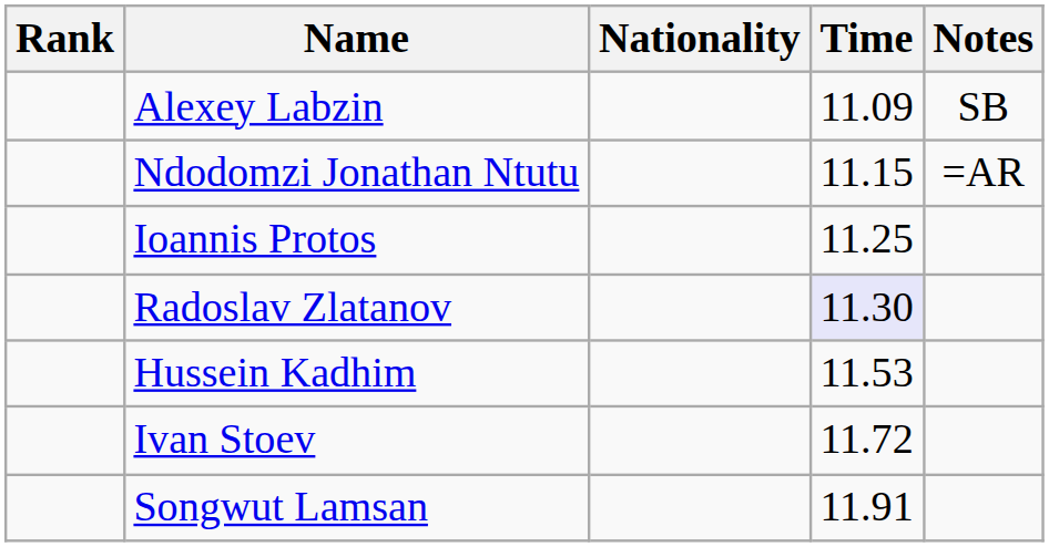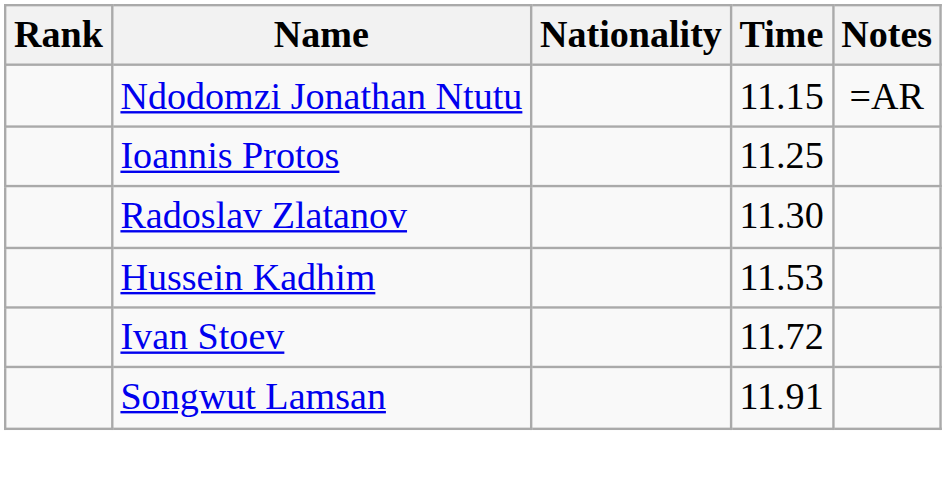 <table class="wikitable sortable" style="text-align:center">
 <tr>
 <th>Rank</th>
 <th>Name</th>
 <th>Nationality</th>
 <th>Time</th>
 <th>Notes</th>
-</tr>
-<tr>
-<td></td>
-<td align=left><a href='#'>Alexey Labzin</a></td>
-<td align=left></td>
-<td>11.09</td>
-<td>SB</td>
 </tr>
 <tr>
 <td></td>
 <td align=left><a href='#'>Ndodomzi Jonathan Ntutu</a></td>
 <td align=left></td>
 <td>11.15</td>
 <td>=AR</td>
 </tr>
 <tr>
 <td></td>
 <td align=left><a href='#'>Ioannis Protos</a></td>
 <td align=left></td>
 <td>11.25</td>
 <td></td>
 </tr>
 <tr>
 <td></td>
 <td align=left><a href='#'>Radoslav Zlatanov</a></td>
 <td align=left></td>
-<td style="background: lavender;">11.30</td>
+<td>11.30</td>
 <td></td>
 </tr>
 <tr>
 <td></td>
 <td align=left><a href='#'>Hussein Kadhim</a></td>
 <td align=left></td>
 <td>11.53</td>
 <td></td>
 </tr>
 <tr>
 <td></td>
 <td align=left><a href='#'>Ivan Stoev</a></td>
 <td align=left></td>
 <td>11.72</td>
 <td></td>
 </tr>
 <tr>
 <td></td>
 <td align=left><a href='#'>Songwut Lamsan</a></td>
 <td align=left></td>
 <td>11.91</td>
 <td></td>
 </tr>
 </table>
